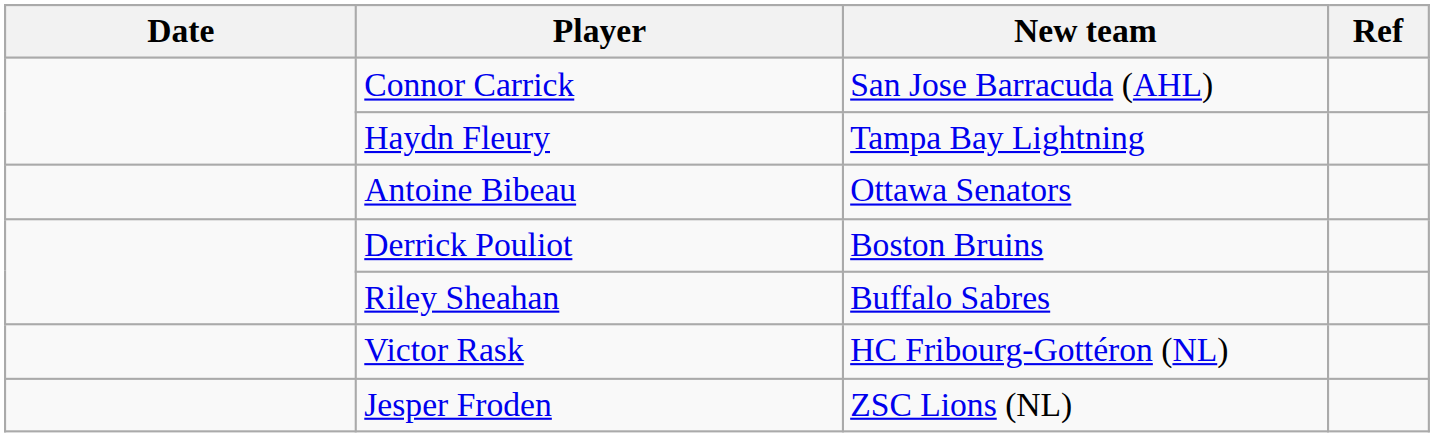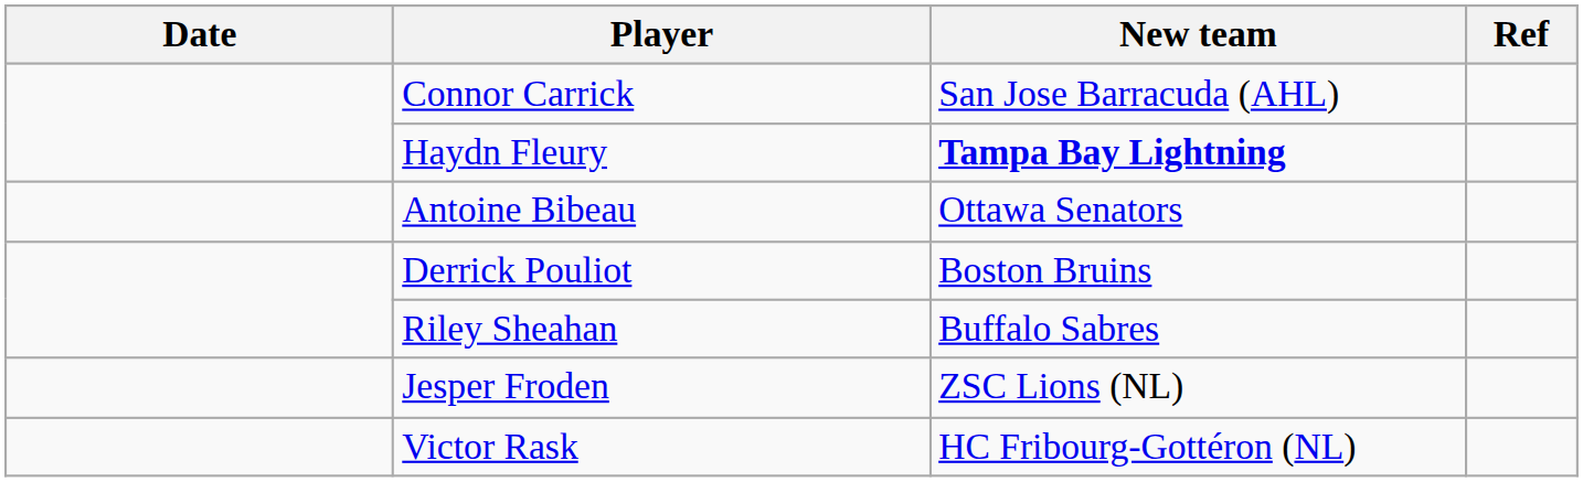 <table class="wikitable">
 <tr style="background:#ddd; text-align:center;">
 <th style="width: 10em;">Date</th>
 <th style="width: 14em;">Player</th>
 <th style="width: 14em;">New team</th>
 <th style="width: 2.5em;">Ref</th>
 </tr>
 <tr>
 <td rowspan=2></td>
 <td><a href='#'>Connor Carrick</a></td>
 <td><a href='#'>San Jose Barracuda</a> (<a href='#'>AHL</a>)</td>
 <td></td>
 </tr>
 <tr>
 <td><a href='#'>Haydn Fleury</a></td>
-<td><a href='#'>Tampa Bay Lightning</a></td>
+<td><strong><a href='#'>Tampa Bay Lightning</a></strong></td>
 <td></td>
 </tr>
 <tr>
 <td></td>
 <td><a href='#'>Antoine Bibeau</a></td>
 <td><a href='#'>Ottawa Senators</a></td>
 <td></td>
 </tr>
 <tr>
 <td rowspan=2></td>
 <td><a href='#'>Derrick Pouliot</a></td>
 <td><a href='#'>Boston Bruins</a></td>
 <td></td>
 </tr>
 <tr>
 <td><a href='#'>Riley Sheahan</a></td>
 <td><a href='#'>Buffalo Sabres</a></td>
 <td></td>
 </tr>
 <tr>
 <td></td>
+<td><a href='#'>Jesper Froden</a></td>
+<td><a href='#'>ZSC Lions</a> (NL)</td>
+<td></td>
+</tr>
+<tr>
+<td></td>
 <td><a href='#'>Victor Rask</a></td>
 <td><a href='#'>HC Fribourg-Gottéron</a> (<a href='#'>NL</a>)</td>
 <td></td>
 </tr>
-<tr>
-<td></td>
-<td><a href='#'>Jesper Froden</a></td>
-<td><a href='#'>ZSC Lions</a> (NL)</td>
-<td></td>
-</tr>
 </table>
